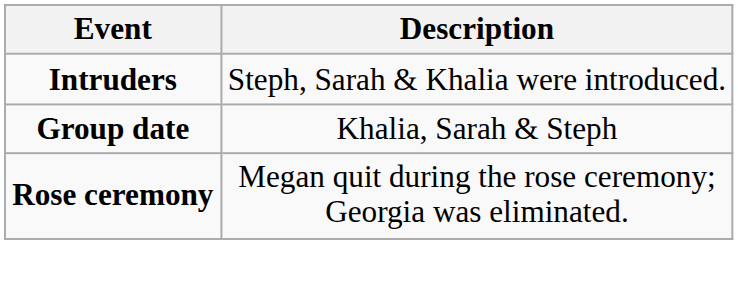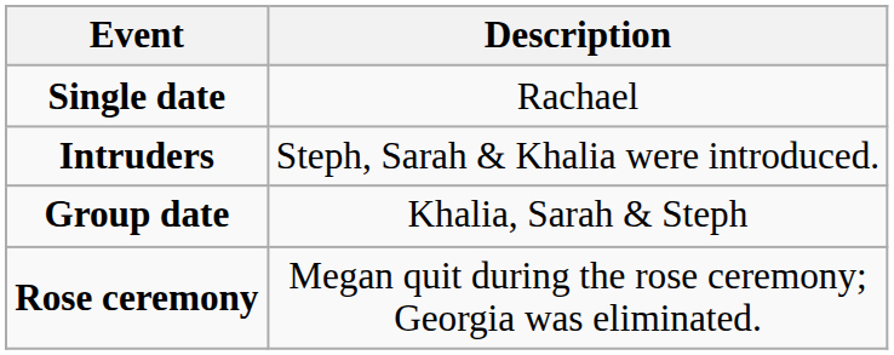 <table class="wikitable sortable" style="text-align:center;">
 <tr>
 <th>Event</th>
 <th>Description</th>
+</tr>
+<tr>
+<td><strong>Single date</strong></td>
+<td>Rachael</td>
 </tr>
 <tr>
 <td><strong>Intruders</strong></td>
 <td>Steph, Sarah & Khalia were introduced.</td>
 </tr>
 <tr>
 <td><strong>Group date</strong></td>
 <td>Khalia, Sarah & Steph</td>
 </tr>
 <tr>
 <td><strong>Rose ceremony</strong></td>
 <td>Megan quit during the rose ceremony;<br>Georgia was eliminated.</td>
 </tr>
 </table>
